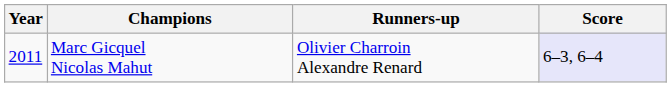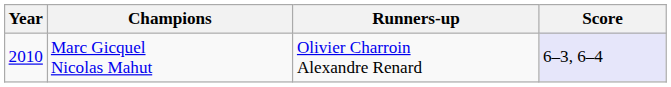 <table class="wikitable" style="font-size:90%">
 <tr>
 <th>Year</th>
 <th width="200">Champions</th>
 <th width="200">Runners-up</th>
 <th width="100">Score</th>
 </tr>
 <tr>
-<td><a href='#'>2011</a></td>
+<td><a href='#'>2010</a></td>
 <td> <a href='#'>Marc Gicquel</a><br> <a href='#'>Nicolas Mahut</a></td>
 <td> <a href='#'>Olivier Charroin</a><br> Alexandre Renard</td>
 <td style="background: lavender;">6–3, 6–4</td>
 </tr>
 </table>
